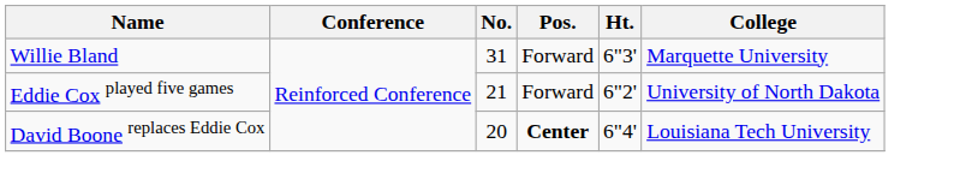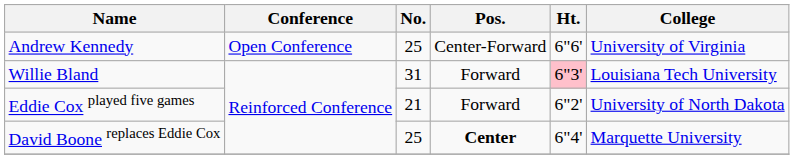 <table class="wikitable" border="1">
 <tr>
 <th>Name</th>
 <th>Conference</th>
 <th>No.</th>
 <th>Pos.</th>
 <th>Ht.</th>
 <th>College</th>
 </tr>
 <tr>
+<td><a href='#'>Andrew Kennedy</a></td>
+<td><a href='#'>Open Conference</a></td>
+<td align="center">25</td>
+<td align="center">Center-Forward</td>
+<td align="center">6"6'</td>
+<td><a href='#'>University of Virginia</a></td>
+</tr>
+<tr>
 <td><a href='#'>Willie Bland</a></td>
 <td rowspan="3"><a href='#'>Reinforced Conference</a></td>
 <td align="center">31</td>
 <td align="center">Forward</td>
-<td align="center">6"3'</td>
-<td><a href='#'>Marquette University</a></td>
+<td align="center" style="background: pink;">6"3'</td>
+<td><a href='#'>Louisiana Tech University</a></td>
 </tr>
 <tr>
 <td><a href='#'>Eddie Cox</a> <sup>played five games</sup></td>
 <td align="center">21</td>
 <td align="center">Forward</td>
 <td align="center">6"2'</td>
 <td><a href='#'>University of North Dakota</a></td>
 </tr>
 <tr>
 <td><a href='#'>David Boone</a> <sup>replaces Eddie Cox</sup></td>
-<td align="center">20</td>
+<td align="center">25</td>
 <td align="center"><strong>Center</strong></td>
 <td align="center">6"4'</td>
-<td><a href='#'>Louisiana Tech University</a></td>
+<td><a href='#'>Marquette University</a></td>
 </tr>
 <tr>
 </tr>
 </table>
